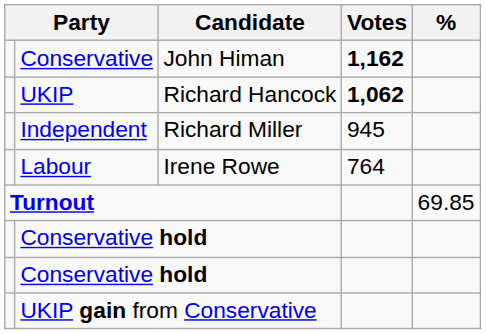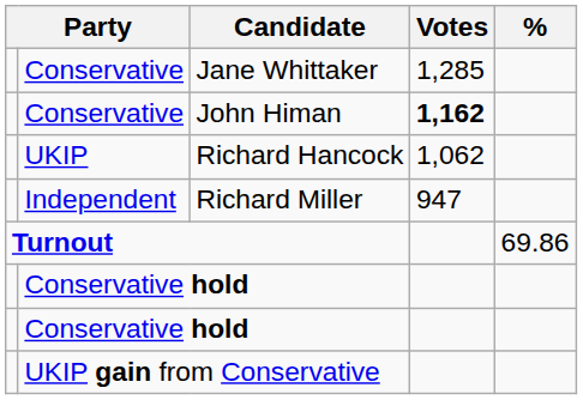 <table class="wikitable">
 <tr>
 <th colspan="2">Party</th>
 <th>Candidate</th>
 <th>Votes</th>
 <th>%</th>
+</tr>
+<tr>
+<td></td>
+<td><a href='#'>Conservative</a></td>
+<td>Jane Whittaker</td>
+<td>1,285</td>
+<td></td>
 </tr>
 <tr>
 <td></td>
 <td><a href='#'>Conservative</a></td>
 <td>John Himan</td>
 <td><strong>1,162</strong></td>
 <td></td>
 </tr>
 <tr>
 <td></td>
 <td><a href='#'>UKIP</a></td>
 <td>Richard Hancock</td>
-<td><strong>1,062</strong></td>
+<td>1,062</td>
 <td></td>
 </tr>
 <tr>
 <td></td>
 <td><a href='#'>Independent</a></td>
 <td>Richard Miller</td>
-<td>945</td>
-<td></td>
-</tr>
-<tr>
-<td></td>
-<td><a href='#'>Labour</a></td>
-<td>Irene Rowe</td>
-<td>764</td>
+<td>947</td>
 <td></td>
 </tr>
 <tr>
 <td colspan="3"><strong><a href='#'>Turnout</a></strong></td>
 <td></td>
-<td>69.85</td>
+<td>69.86</td>
 </tr>
 <tr>
 <td></td>
 <td colspan="2"><a href='#'>Conservative</a> <strong>hold</strong></td>
 <td></td>
 <td></td>
 </tr>
 <tr>
 <td></td>
 <td colspan="2"><a href='#'>Conservative</a> <strong>hold</strong></td>
 <td></td>
 <td></td>
 </tr>
 <tr>
 <td></td>
 <td colspan="2"><a href='#'>UKIP</a> <strong>gain</strong> from <a href='#'>Conservative</a></td>
 <td></td>
 <td></td>
 </tr>
 </table>
